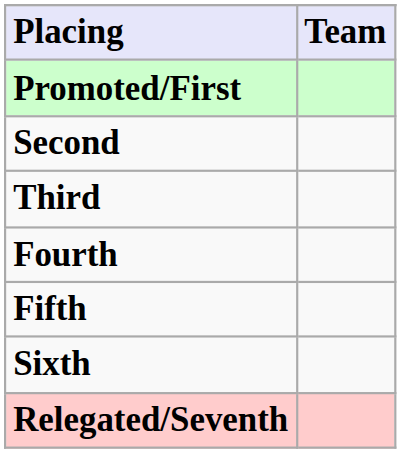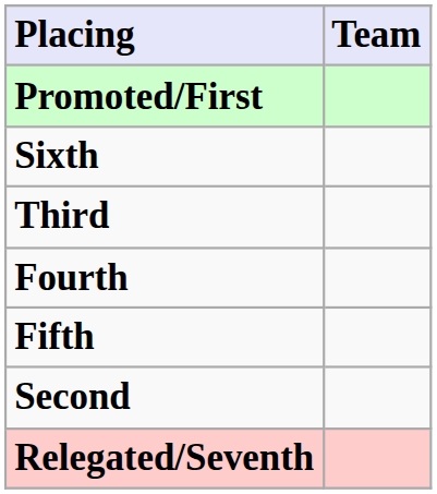 <table class=wikitable>
 <tr>
 </tr>
 <tr style="background: #E6E6FA;">
 <td><strong>Placing</strong></td>
 <td style="text-align:center"><strong>Team</strong></td>
 </tr>
 <tr style="background: #ccffcc;">
 <td><strong>Promoted/First</strong></td>
 <td><strong></strong></td>
 </tr>
 <tr>
-<td><strong>Second</strong></td>
+<td><strong>Sixth</strong></td>
 <td></td>
 </tr>
 <tr>
 <td><strong>Third</strong></td>
 <td></td>
 </tr>
 <tr>
 <td><strong>Fourth</strong></td>
 <td></td>
 </tr>
 <tr>
 <td><strong>Fifth</strong></td>
 <td></td>
 </tr>
 <tr>
-<td><strong>Sixth</strong></td>
+<td><strong>Second</strong></td>
 <td></td>
 </tr>
 <tr style="background: #ffcccc;">
 <td><strong>Relegated/Seventh</strong></td>
 <td><em></em></td>
 </tr>
 </table>
